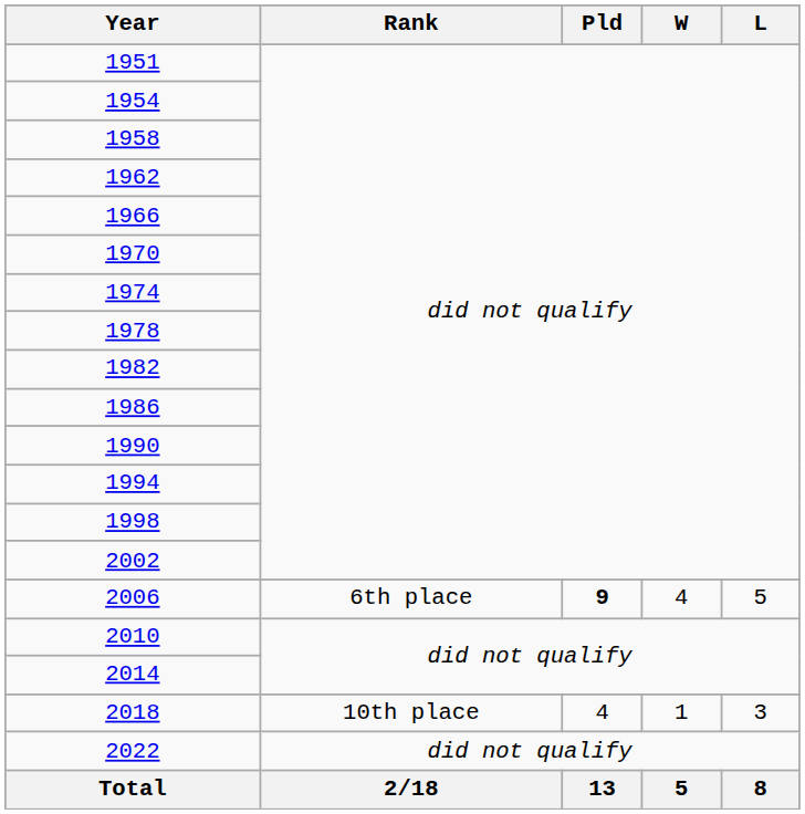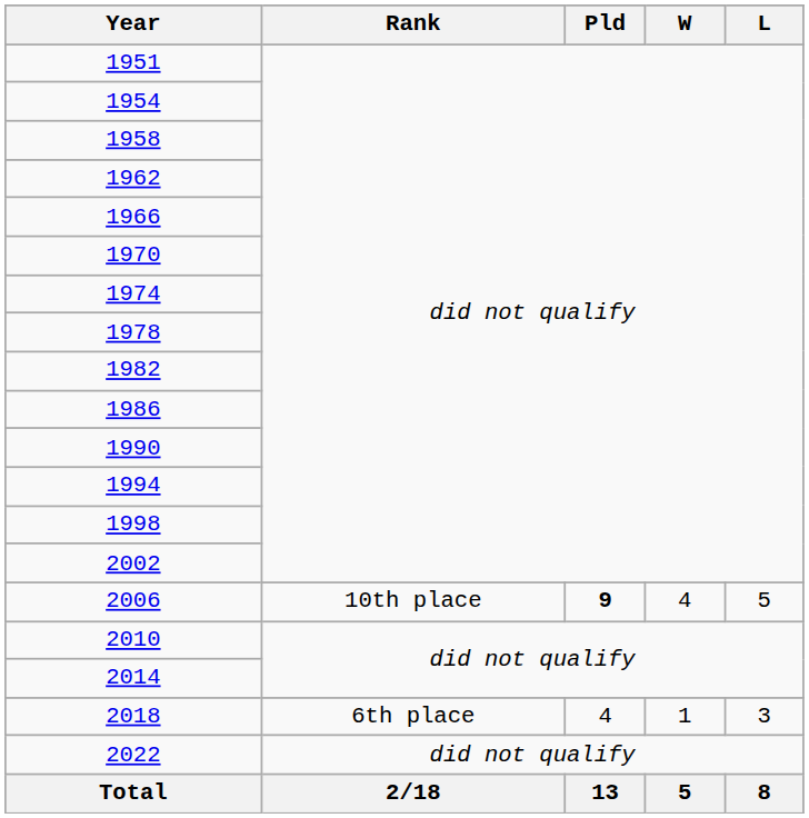 <table class="wikitable" style="text-align: center;font-size:90%;">
 <tr>
 <th width=125>Year</th>
 <th width=150>Rank</th>
 <th width=35>Pld</th>
 <th width=35>W</th>
 <th width=35>L</th>
 </tr>
 <tr>
 <td> <a href='#'>1951</a></td>
 <td rowspan=14 colspan=4><em>did not qualify</em></td>
 </tr>
 <tr>
 <td> <a href='#'>1954</a></td>
 </tr>
 <tr>
 <td> <a href='#'>1958</a></td>
 </tr>
 <tr>
 <td> <a href='#'>1962</a></td>
 </tr>
 <tr>
 <td> <a href='#'>1966</a></td>
 </tr>
 <tr>
 <td> <a href='#'>1970</a></td>
 </tr>
 <tr>
 <td> <a href='#'>1974</a></td>
 </tr>
 <tr>
 <td> <a href='#'>1978</a></td>
 </tr>
 <tr>
 <td> <a href='#'>1982</a></td>
 </tr>
 <tr>
 <td> <a href='#'>1986</a></td>
 </tr>
 <tr>
 <td> <a href='#'>1990</a></td>
 </tr>
 <tr>
 <td> <a href='#'>1994</a></td>
 </tr>
 <tr>
 <td> <a href='#'>1998</a></td>
 </tr>
 <tr>
 <td> <a href='#'>2002</a></td>
 </tr>
 <tr>
 <td> <a href='#'>2006</a></td>
-<td>6th place</td>
+<td>10th place</td>
 <td><strong>9</strong></td>
 <td>4</td>
 <td>5</td>
 </tr>
 <tr>
 <td> <a href='#'>2010</a></td>
 <td rowspan=2 colspan=4><em>did not qualify</em></td>
 </tr>
 <tr>
 <td> <a href='#'>2014</a></td>
 </tr>
 <tr>
 <td> <a href='#'>2018</a></td>
-<td>10th place</td>
+<td>6th place</td>
 <td>4</td>
 <td>1</td>
 <td>3</td>
 </tr>
 <tr>
 <td> <a href='#'>2022</a></td>
 <td colspan=4><em>did not qualify</em></td>
 </tr>
 <tr>
 <th>Total</th>
 <th>2/18</th>
 <th>13</th>
 <th>5</th>
 <th>8</th>
 </tr>
 </table>
